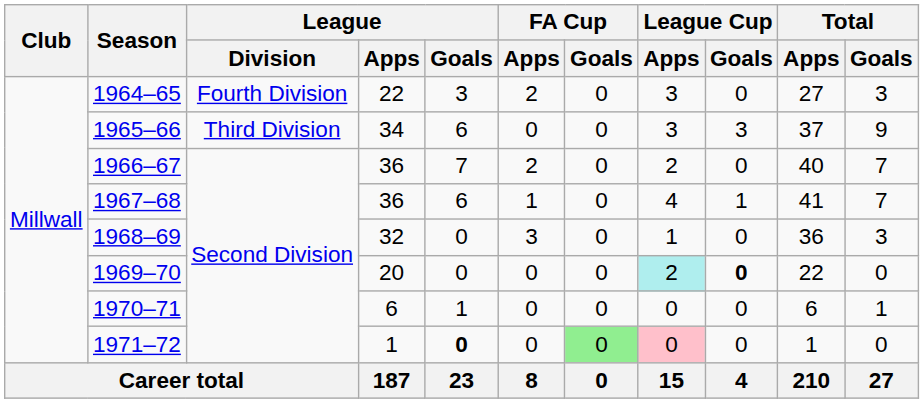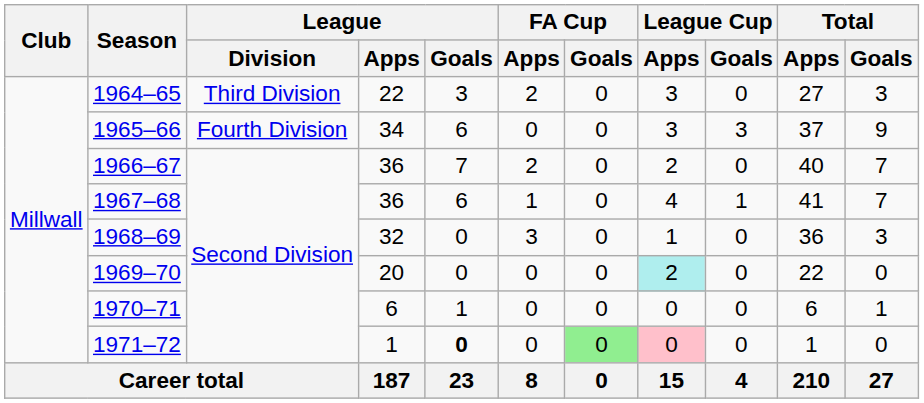 <table class="wikitable" style="text-align: center;">
 <tr>
 <th rowspan="2">Club</th>
 <th rowspan="2">Season</th>
 <th colspan="3">League</th>
 <th colspan="2">FA Cup</th>
 <th colspan="2">League Cup</th>
 <th colspan="2">Total</th>
 </tr>
 <tr>
 <th>Division</th>
 <th>Apps</th>
 <th>Goals</th>
 <th>Apps</th>
 <th>Goals</th>
 <th>Apps</th>
 <th>Goals</th>
 <th>Apps</th>
 <th>Goals</th>
 </tr>
 <tr>
 <td rowspan="8"><a href='#'>Millwall</a></td>
 <td><a href='#'>1964–65</a></td>
-<td><a href='#'>Fourth Division</a></td>
+<td><a href='#'>Third Division</a></td>
 <td>22</td>
 <td>3</td>
 <td>2</td>
 <td>0</td>
 <td>3</td>
 <td>0</td>
 <td>27</td>
 <td>3</td>
 </tr>
 <tr>
 <td><a href='#'>1965–66</a></td>
-<td><a href='#'>Third Division</a></td>
+<td><a href='#'>Fourth Division</a></td>
 <td>34</td>
 <td>6</td>
 <td>0</td>
 <td>0</td>
 <td>3</td>
 <td>3</td>
 <td>37</td>
 <td>9</td>
 </tr>
 <tr>
 <td><a href='#'>1966–67</a></td>
 <td rowspan="6"><a href='#'>Second Division</a></td>
 <td>36</td>
 <td>7</td>
 <td>2</td>
 <td>0</td>
 <td>2</td>
 <td>0</td>
 <td>40</td>
 <td>7</td>
 </tr>
 <tr>
 <td><a href='#'>1967–68</a></td>
 <td>36</td>
 <td>6</td>
 <td>1</td>
 <td>0</td>
 <td>4</td>
 <td>1</td>
 <td>41</td>
 <td>7</td>
 </tr>
 <tr>
 <td><a href='#'>1968–69</a></td>
 <td>32</td>
 <td>0</td>
 <td>3</td>
 <td>0</td>
 <td>1</td>
 <td>0</td>
 <td>36</td>
 <td>3</td>
 </tr>
 <tr>
 <td><a href='#'>1969–70</a></td>
 <td>20</td>
 <td>0</td>
 <td>0</td>
 <td>0</td>
 <td style="background: paleturquoise;">2</td>
-<td><strong>0</strong></td>
+<td>0</td>
 <td>22</td>
 <td>0</td>
 </tr>
 <tr>
 <td><a href='#'>1970–71</a></td>
 <td>6</td>
 <td>1</td>
 <td>0</td>
 <td>0</td>
 <td>0</td>
 <td>0</td>
 <td>6</td>
 <td>1</td>
 </tr>
 <tr>
 <td><a href='#'>1971–72</a></td>
 <td>1</td>
 <td><strong>0</strong></td>
 <td>0</td>
 <td style="background: lightgreen;">0</td>
 <td style="background: pink;">0</td>
 <td>0</td>
 <td>1</td>
 <td>0</td>
 </tr>
 <tr>
 <th colspan="3">Career total</th>
 <th>187</th>
 <th>23</th>
 <th>8</th>
 <th>0</th>
 <th>15</th>
 <th>4</th>
 <th>210</th>
 <th>27</th>
 </tr>
 </table>
